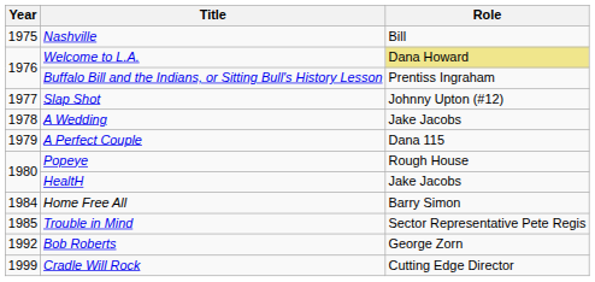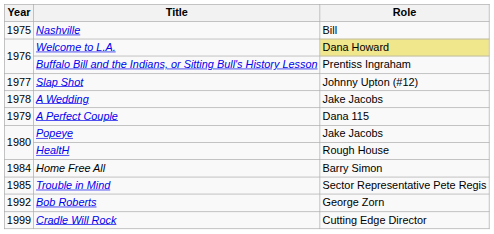 <table class=wikitable>
 <tr>
 <th>Year</th>
 <th>Title</th>
 <th>Role</th>
 </tr>
 <tr>
 <td>1975</td>
 <td><em><a href='#'>Nashville</a></em></td>
 <td>Bill</td>
 </tr>
 <tr>
 <td rowspan="2">1976</td>
 <td><em><a href='#'>Welcome to L.A.</a></em></td>
 <td style="background: khaki;">Dana Howard</td>
 </tr>
 <tr>
 <td><em><a href='#'>Buffalo Bill and the Indians, or Sitting Bull's History Lesson</a></em></td>
 <td>Prentiss Ingraham</td>
 </tr>
 <tr>
 <td>1977</td>
 <td><em><a href='#'>Slap Shot</a></em></td>
 <td>Johnny Upton (#12)</td>
 </tr>
 <tr>
 <td>1978</td>
 <td><em><a href='#'>A Wedding</a></em></td>
 <td>Jake Jacobs</td>
 </tr>
 <tr>
 <td>1979</td>
 <td><em><a href='#'>A Perfect Couple</a></em></td>
 <td>Dana 115</td>
 </tr>
 <tr>
 <td rowspan="2">1980</td>
 <td><em><a href='#'>Popeye</a></em></td>
-<td>Rough House</td>
+<td>Jake Jacobs</td>
 </tr>
 <tr>
 <td><em><a href='#'>HealtH</a></em></td>
-<td>Jake Jacobs</td>
+<td>Rough House</td>
 </tr>
 <tr>
 <td>1984</td>
 <td><em>Home Free All</em></td>
 <td>Barry Simon</td>
 </tr>
 <tr>
 <td>1985</td>
 <td><em><a href='#'>Trouble in Mind</a></em></td>
 <td>Sector Representative Pete Regis</td>
 </tr>
 <tr>
 <td>1992</td>
 <td><em><a href='#'>Bob Roberts</a></em></td>
 <td>George Zorn</td>
 </tr>
 <tr>
 <td>1999</td>
 <td><em><a href='#'>Cradle Will Rock</a></em></td>
 <td>Cutting Edge Director</td>
 </tr>
 </table>
